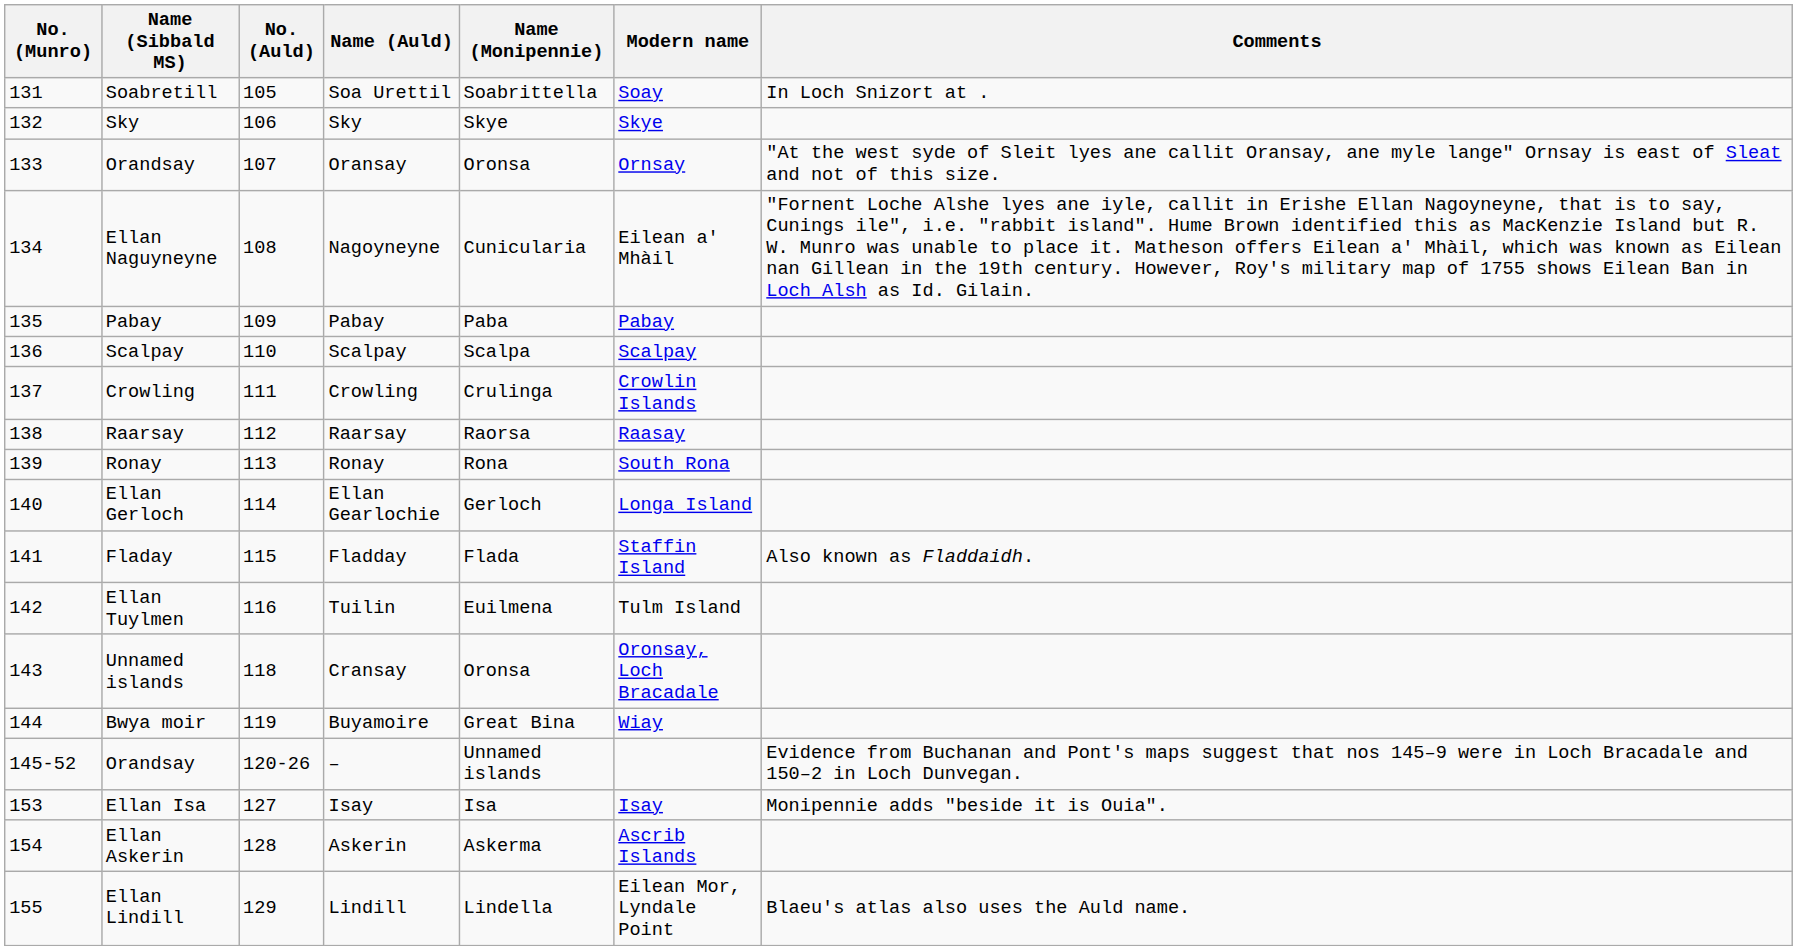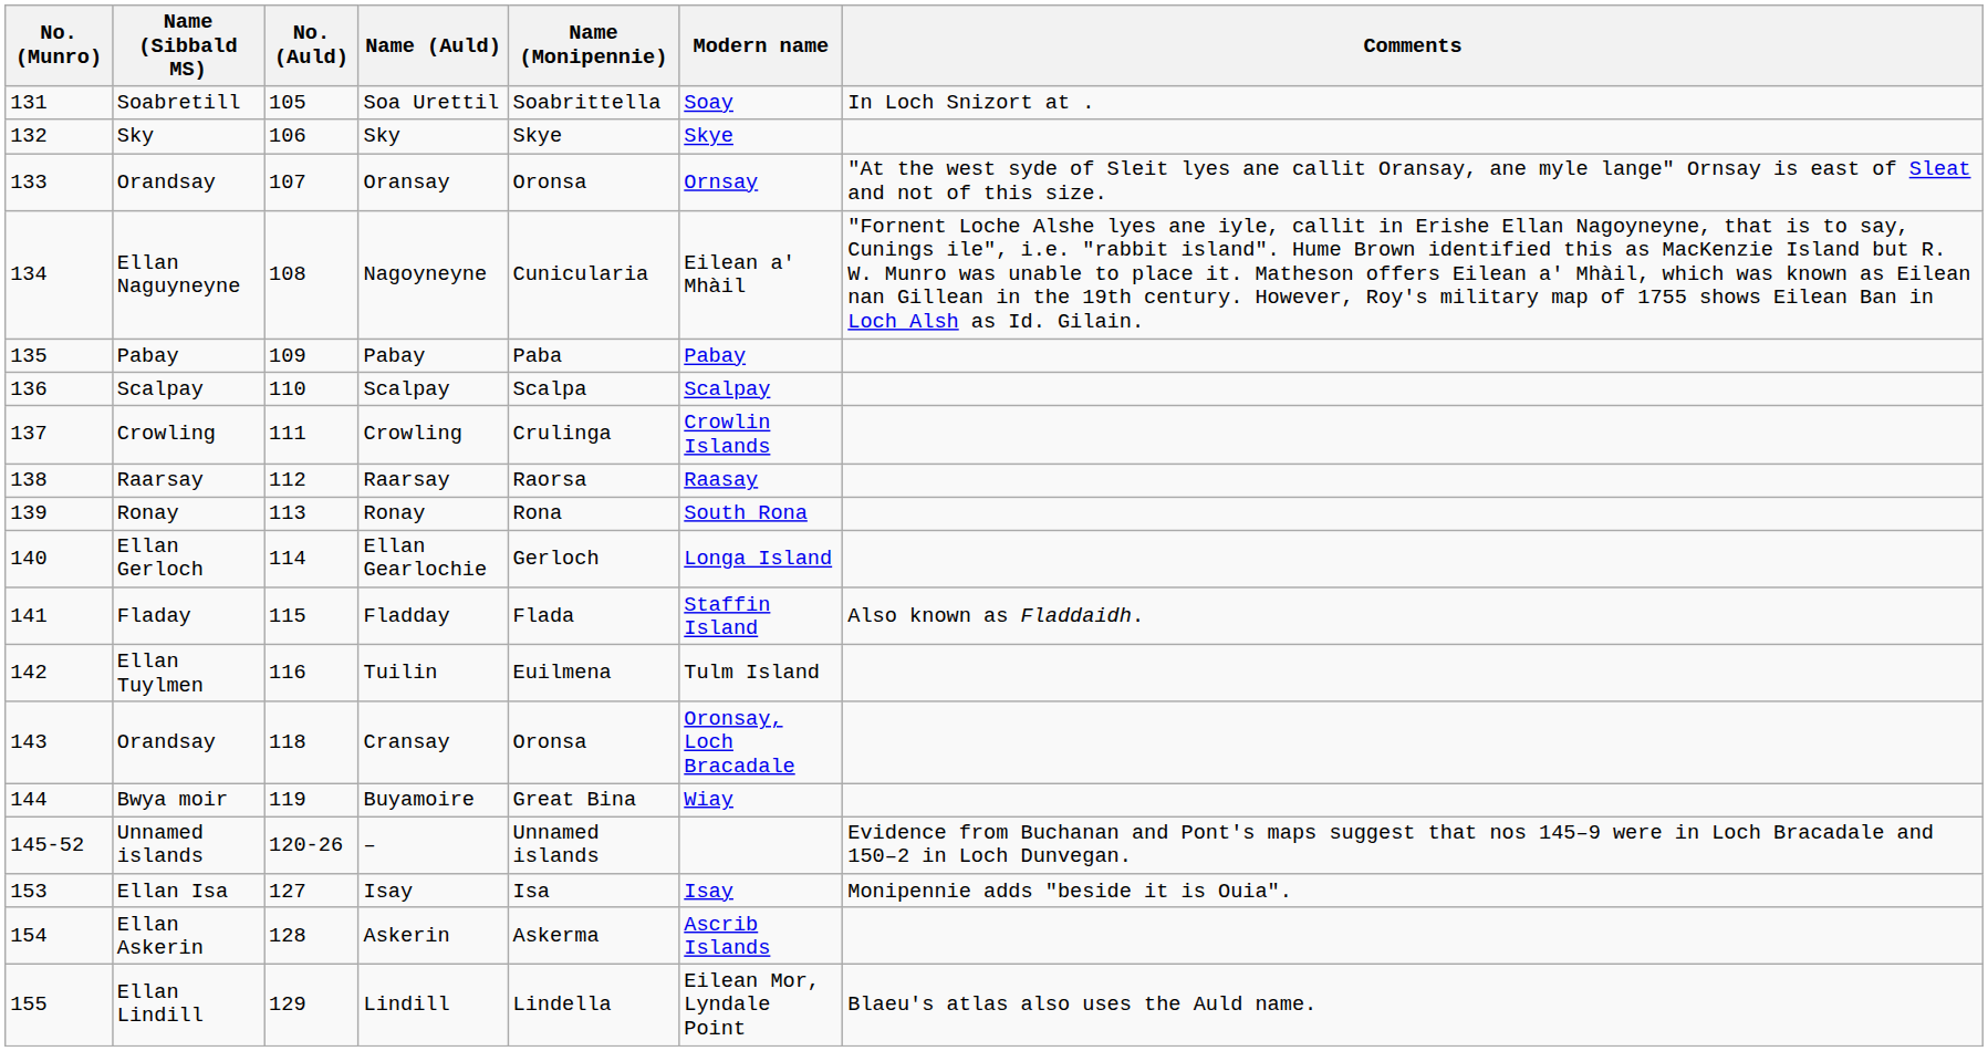 <table class="wikitable sortable">
 <tr>
 <th>No. (Munro)</th>
 <th>Name (Sibbald MS)</th>
 <th>No. (Auld)</th>
 <th>Name (Auld)</th>
 <th>Name (Monipennie)</th>
 <th>Modern name</th>
 <th>Comments</th>
 </tr>
 <tr>
 <td>131</td>
 <td>Soabretill</td>
 <td>105</td>
 <td>Soa Urettil</td>
 <td>Soabrittella</td>
 <td><a href='#'>Soay</a></td>
 <td>In Loch Snizort at .</td>
 </tr>
 <tr>
 <td>132</td>
 <td>Sky</td>
 <td>106</td>
 <td>Sky</td>
 <td>Skye</td>
 <td><a href='#'>Skye</a></td>
 <td></td>
 </tr>
 <tr>
 <td>133</td>
 <td>Orandsay</td>
 <td>107</td>
 <td>Oransay</td>
 <td>Oronsa</td>
 <td><a href='#'>Ornsay</a></td>
 <td>"At the west syde of Sleit lyes ane callit Oransay, ane myle lange" Ornsay is east of <a href='#'>Sleat</a> and not of this size.</td>
 </tr>
 <tr>
 <td>134</td>
 <td>Ellan Naguyneyne</td>
 <td>108</td>
 <td>Nagoyneyne</td>
 <td>Cunicularia</td>
 <td>Eilean a' Mhàil</td>
 <td>"Fornent Loche Alshe lyes ane iyle, callit in Erishe Ellan Nagoyneyne, that is to say, Cunings ile", i.e. "rabbit island". Hume Brown identified this as MacKenzie Island but R. W. Munro was unable to place it. Matheson offers Eilean a' Mhàil, which was known as Eilean nan Gillean in the 19th century. However, Roy's military map of 1755 shows Eilean Ban in <a href='#'>Loch Alsh</a> as Id. Gilain.</td>
 </tr>
 <tr>
 <td>135</td>
 <td>Pabay</td>
 <td>109</td>
 <td>Pabay</td>
 <td>Paba</td>
 <td><a href='#'>Pabay</a></td>
 <td></td>
 </tr>
 <tr>
 <td>136</td>
 <td>Scalpay</td>
 <td>110</td>
 <td>Scalpay</td>
 <td>Scalpa</td>
 <td><a href='#'>Scalpay</a></td>
 <td></td>
 </tr>
 <tr>
 <td>137</td>
 <td>Crowling</td>
 <td>111</td>
 <td>Crowling</td>
 <td>Crulinga</td>
 <td><a href='#'>Crowlin Islands</a></td>
 <td></td>
 </tr>
 <tr>
 <td>138</td>
 <td>Raarsay</td>
 <td>112</td>
 <td>Raarsay</td>
 <td>Raorsa</td>
 <td><a href='#'>Raasay</a></td>
 <td></td>
 </tr>
 <tr>
 <td>139</td>
 <td>Ronay</td>
 <td>113</td>
 <td>Ronay</td>
 <td>Rona</td>
 <td><a href='#'>South Rona</a></td>
 <td></td>
 </tr>
 <tr>
 <td>140</td>
 <td>Ellan Gerloch</td>
 <td>114</td>
 <td>Ellan Gearlochie</td>
 <td>Gerloch</td>
 <td><a href='#'>Longa Island</a></td>
 <td></td>
 </tr>
 <tr>
 <td>141</td>
 <td>Fladay</td>
 <td>115</td>
 <td>Fladday</td>
 <td>Flada</td>
 <td><a href='#'>Staffin Island</a></td>
 <td>Also known as <em>Fladdaidh</em>.</td>
 </tr>
 <tr>
 <td>142</td>
 <td>Ellan Tuylmen</td>
 <td>116</td>
 <td>Tuilin</td>
 <td>Euilmena</td>
 <td>Tulm Island</td>
 <td></td>
 </tr>
 <tr>
 <td>143</td>
-<td>Unnamed islands</td>
+<td>Orandsay</td>
 <td>118</td>
 <td>Cransay</td>
 <td>Oronsa</td>
 <td><a href='#'>Oronsay, Loch Bracadale</a></td>
 <td></td>
 </tr>
 <tr>
 <td>144</td>
 <td>Bwya moir</td>
 <td>119</td>
 <td>Buyamoire</td>
 <td>Great Bina</td>
 <td><a href='#'>Wiay</a></td>
 <td></td>
 </tr>
 <tr>
 <td>145-52</td>
-<td>Orandsay</td>
+<td>Unnamed islands</td>
 <td>120-26</td>
 <td>–</td>
 <td>Unnamed islands</td>
 <td></td>
 <td>Evidence from Buchanan and Pont's maps suggest that nos 145–9 were in Loch Bracadale and 150–2 in Loch Dunvegan.</td>
 </tr>
 <tr>
 <td>153</td>
 <td>Ellan Isa</td>
 <td>127</td>
 <td>Isay</td>
 <td>Isa</td>
 <td><a href='#'>Isay</a></td>
 <td>Monipennie adds "beside it is Ouia".</td>
 </tr>
 <tr>
 <td>154</td>
 <td>Ellan Askerin</td>
 <td>128</td>
 <td>Askerin</td>
 <td>Askerma</td>
 <td><a href='#'>Ascrib Islands</a></td>
 <td></td>
 </tr>
 <tr>
 <td>155</td>
 <td>Ellan Lindill</td>
 <td>129</td>
 <td>Lindill</td>
 <td>Lindella</td>
 <td>Eilean Mor, Lyndale Point</td>
 <td>Blaeu's atlas also uses the Auld name.</td>
 </tr>
 <tr>
 </tr>
 </table>
